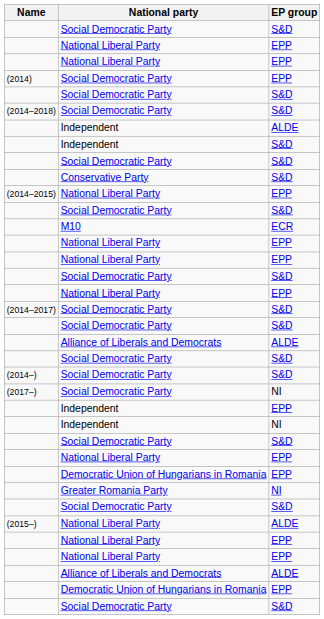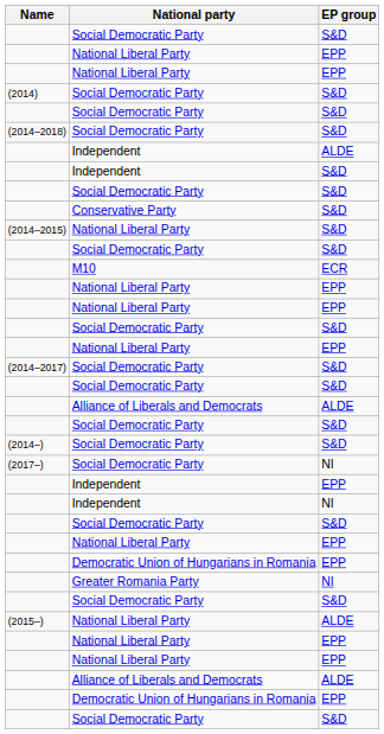 <table class="sortable wikitable">
 <tr>
 <th>Name</th>
 <th>National party</th>
 <th>EP group</th>
 </tr>
 <tr>
 <td></td>
 <td> <a href='#'>Social Democratic Party</a></td>
 <td> <a href='#'>S&D</a></td>
 </tr>
 <tr>
 <td></td>
 <td> <a href='#'>National Liberal Party</a></td>
 <td> <a href='#'>EPP</a></td>
 </tr>
 <tr>
 <td></td>
 <td> <a href='#'>National Liberal Party</a></td>
 <td> <a href='#'>EPP</a></td>
 </tr>
 <tr>
 <td> <small>(2014)</small></td>
 <td> <a href='#'>Social Democratic Party</a></td>
-<td> <a href='#'>EPP</a></td>
+<td> <a href='#'>S&D</a></td>
 </tr>
 <tr>
 <td></td>
 <td> <a href='#'>Social Democratic Party</a></td>
 <td> <a href='#'>S&D</a></td>
 </tr>
 <tr>
 <td> <small>(2014–2018)</small></td>
 <td> <a href='#'>Social Democratic Party</a></td>
 <td> <a href='#'>S&D</a></td>
 </tr>
 <tr>
 <td></td>
 <td> Independent</td>
 <td> <a href='#'>ALDE</a></td>
 </tr>
 <tr>
 <td></td>
 <td> Independent</td>
 <td> <a href='#'>S&D</a></td>
 </tr>
 <tr>
 <td></td>
 <td> <a href='#'>Social Democratic Party</a></td>
 <td> <a href='#'>S&D</a></td>
 </tr>
 <tr>
 <td></td>
 <td> <a href='#'>Conservative Party</a></td>
 <td> <a href='#'>S&D</a></td>
 </tr>
 <tr>
 <td> <small>(2014–2015)</small></td>
 <td> <a href='#'>National Liberal Party</a></td>
-<td> <a href='#'>EPP</a></td>
+<td> <a href='#'>S&D</a></td>
 </tr>
 <tr>
 <td></td>
 <td> <a href='#'>Social Democratic Party</a></td>
 <td> <a href='#'>S&D</a></td>
 </tr>
 <tr>
 <td></td>
 <td> <a href='#'>M10</a></td>
 <td> <a href='#'>ECR</a></td>
 </tr>
 <tr>
 <td></td>
 <td> <a href='#'>National Liberal Party</a></td>
 <td> <a href='#'>EPP</a></td>
 </tr>
 <tr>
 <td></td>
 <td> <a href='#'>National Liberal Party</a></td>
 <td> <a href='#'>EPP</a></td>
 </tr>
 <tr>
 <td></td>
 <td> <a href='#'>Social Democratic Party</a></td>
 <td> <a href='#'>S&D</a></td>
 </tr>
 <tr>
 <td></td>
 <td> <a href='#'>National Liberal Party</a></td>
 <td> <a href='#'>EPP</a></td>
 </tr>
 <tr>
 <td> <small>(2014–2017)</small></td>
 <td> <a href='#'>Social Democratic Party</a></td>
 <td> <a href='#'>S&D</a></td>
 </tr>
 <tr>
 <td></td>
 <td> <a href='#'>Social Democratic Party</a></td>
 <td> <a href='#'>S&D</a></td>
 </tr>
 <tr>
 <td></td>
 <td> <a href='#'>Alliance of Liberals and Democrats</a></td>
 <td> <a href='#'>ALDE</a></td>
 </tr>
 <tr>
 <td></td>
 <td> <a href='#'>Social Democratic Party</a></td>
 <td> <a href='#'>S&D</a></td>
 </tr>
 <tr>
 <td> <small>(2014–)</small></td>
 <td> <a href='#'>Social Democratic Party</a></td>
 <td> <a href='#'>S&D</a></td>
 </tr>
 <tr>
 <td> <small>(2017–)</small></td>
 <td> <a href='#'>Social Democratic Party</a></td>
 <td> NI</td>
 </tr>
 <tr>
 <td></td>
 <td> Independent</td>
 <td> <a href='#'>EPP</a></td>
 </tr>
 <tr>
 <td></td>
 <td> Independent</td>
 <td> NI</td>
 </tr>
 <tr>
 <td></td>
 <td> <a href='#'>Social Democratic Party</a></td>
 <td> <a href='#'>S&D</a></td>
 </tr>
 <tr>
 <td></td>
 <td> <a href='#'>National Liberal Party</a></td>
 <td> <a href='#'>EPP</a></td>
 </tr>
 <tr>
 <td></td>
 <td> <a href='#'>Democratic Union of Hungarians in Romania</a></td>
 <td> <a href='#'>EPP</a></td>
 </tr>
 <tr>
 <td></td>
 <td> <a href='#'>Greater Romania Party</a></td>
 <td> <a href='#'>NI</a></td>
 </tr>
 <tr>
 <td></td>
 <td> <a href='#'>Social Democratic Party</a></td>
 <td> <a href='#'>S&D</a></td>
 </tr>
 <tr>
 <td> <small>(2015–)</small></td>
 <td> <a href='#'>National Liberal Party</a></td>
 <td> <a href='#'>ALDE</a></td>
 </tr>
 <tr>
 <td></td>
 <td> <a href='#'>National Liberal Party</a></td>
 <td> <a href='#'>EPP</a></td>
 </tr>
 <tr>
 <td></td>
 <td> <a href='#'>National Liberal Party</a></td>
 <td> <a href='#'>EPP</a></td>
 </tr>
 <tr>
 <td></td>
 <td> <a href='#'>Alliance of Liberals and Democrats</a></td>
 <td> <a href='#'>ALDE</a></td>
 </tr>
 <tr>
 <td></td>
 <td> <a href='#'>Democratic Union of Hungarians in Romania</a></td>
 <td> <a href='#'>EPP</a></td>
 </tr>
 <tr>
 <td></td>
 <td> <a href='#'>Social Democratic Party</a></td>
 <td> <a href='#'>S&D</a></td>
 </tr>
 </table>
